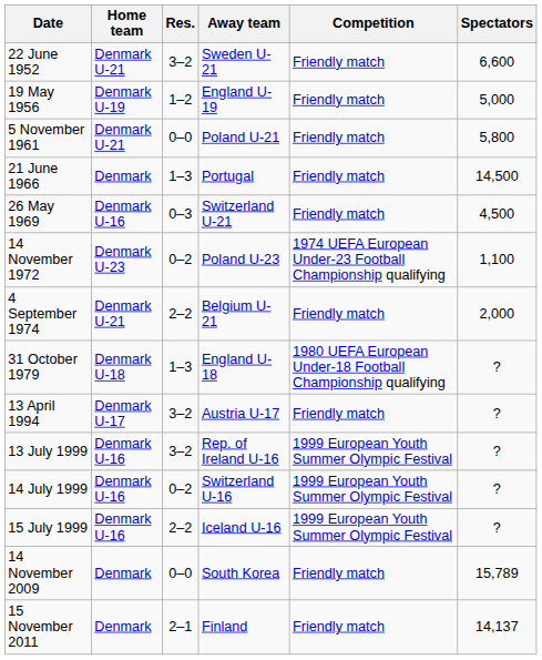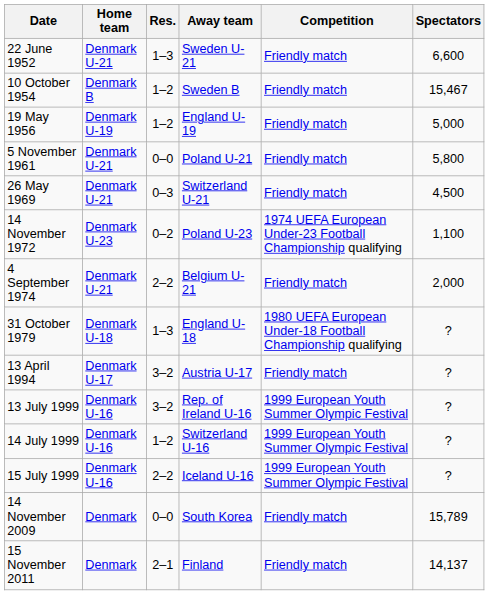 <table class="wikitable" style="text-align: left;">
 <tr>
 <th>Date</th>
 <th>Home team</th>
 <th>Res.</th>
 <th>Away team</th>
 <th>Competition</th>
 <th>Spectators</th>
 </tr>
 <tr>
 <td>22 June 1952</td>
 <td><a href='#'>Denmark U-21</a></td>
-<td style="text-align:center;">3–2</td>
+<td style="text-align:center;">1–3</td>
 <td><a href='#'>Sweden U-21</a></td>
 <td><a href='#'>Friendly match</a></td>
 <td style="text-align:center;">6,600</td>
+</tr>
+<tr>
+<td>10 October 1954</td>
+<td><a href='#'>Denmark B</a></td>
+<td style="text-align:center;">1–2</td>
+<td><a href='#'>Sweden B</a></td>
+<td><a href='#'>Friendly match</a></td>
+<td style="text-align:center;">15,467</td>
 </tr>
 <tr>
 <td>19 May 1956</td>
 <td><a href='#'>Denmark U-19</a></td>
 <td style="text-align:center;">1–2</td>
 <td><a href='#'>England U-19</a></td>
 <td><a href='#'>Friendly match</a></td>
 <td style="text-align:center;">5,000</td>
 </tr>
 <tr>
 <td>5 November 1961</td>
 <td><a href='#'>Denmark U-21</a></td>
 <td style="text-align:center;">0–0</td>
 <td><a href='#'>Poland U-21</a></td>
 <td><a href='#'>Friendly match</a></td>
 <td style="text-align:center;">5,800</td>
 </tr>
 <tr>
-<td>21 June 1966</td>
-<td><a href='#'>Denmark</a></td>
-<td style="text-align:center;">1–3</td>
-<td><a href='#'>Portugal</a></td>
-<td><a href='#'>Friendly match</a></td>
-<td style="text-align:center;">14,500</td>
-</tr>
-<tr>
 <td>26 May 1969</td>
-<td><a href='#'>Denmark U-16</a></td>
+<td><a href='#'>Denmark U-21</a></td>
 <td style="text-align:center;">0–3</td>
 <td><a href='#'>Switzerland U-21</a></td>
 <td><a href='#'>Friendly match</a></td>
 <td style="text-align:center;">4,500</td>
 </tr>
 <tr>
 <td>14 November 1972</td>
 <td><a href='#'>Denmark U-23</a></td>
 <td style="text-align:center;">0–2</td>
 <td><a href='#'>Poland U-23</a></td>
 <td><a href='#'>1974 UEFA European Under-23 Football Championship</a> qualifying</td>
 <td style="text-align:center;">1,100</td>
 </tr>
 <tr>
 <td>4 September 1974</td>
 <td><a href='#'>Denmark U-21</a></td>
 <td style="text-align:center;">2–2</td>
 <td><a href='#'>Belgium U-21</a></td>
 <td><a href='#'>Friendly match</a></td>
 <td style="text-align:center;">2,000</td>
 </tr>
 <tr>
 <td>31 October 1979</td>
 <td><a href='#'>Denmark U-18</a></td>
 <td style="text-align:center;">1–3</td>
 <td><a href='#'>England U-18</a></td>
 <td><a href='#'>1980 UEFA European Under-18 Football Championship</a> qualifying</td>
 <td style="text-align:center;">?</td>
 </tr>
 <tr>
 <td>13 April 1994</td>
 <td><a href='#'>Denmark U-17</a></td>
 <td style="text-align:center;">3–2</td>
 <td><a href='#'>Austria U-17</a></td>
 <td><a href='#'>Friendly match</a></td>
 <td style="text-align:center;">?</td>
 </tr>
 <tr>
 <td>13 July 1999</td>
 <td><a href='#'>Denmark U-16</a></td>
 <td style="text-align:center;">3–2</td>
 <td><a href='#'>Rep. of Ireland U-16</a></td>
 <td><a href='#'>1999 European Youth Summer Olympic Festival</a></td>
 <td style="text-align:center;">?</td>
 </tr>
 <tr>
 <td>14 July 1999</td>
 <td><a href='#'>Denmark U-16</a></td>
-<td style="text-align:center;">0–2</td>
+<td style="text-align:center;">1–2</td>
 <td><a href='#'>Switzerland U-16</a></td>
 <td><a href='#'>1999 European Youth Summer Olympic Festival</a></td>
 <td style="text-align:center;">?</td>
 </tr>
 <tr>
 <td>15 July 1999</td>
 <td><a href='#'>Denmark U-16</a></td>
 <td style="text-align:center;">2–2</td>
 <td><a href='#'>Iceland U-16</a></td>
 <td><a href='#'>1999 European Youth Summer Olympic Festival</a></td>
 <td style="text-align:center;">?</td>
 </tr>
 <tr>
 <td>14 November 2009</td>
 <td><a href='#'>Denmark</a></td>
 <td style="text-align:center;">0–0</td>
 <td><a href='#'>South Korea</a></td>
 <td><a href='#'>Friendly match</a></td>
 <td style="text-align:center;">15,789</td>
 </tr>
 <tr>
 <td>15 November 2011</td>
 <td><a href='#'>Denmark</a></td>
 <td style="text-align:center;">2–1</td>
 <td><a href='#'>Finland</a></td>
 <td><a href='#'>Friendly match</a></td>
 <td style="text-align:center;">14,137</td>
 </tr>
 </table>
